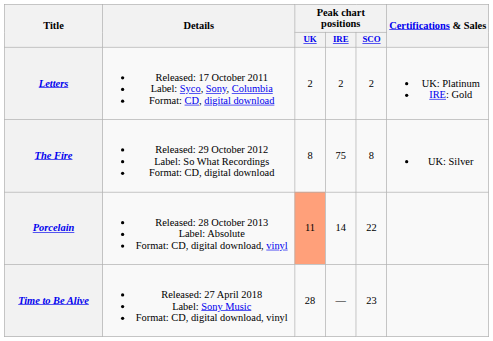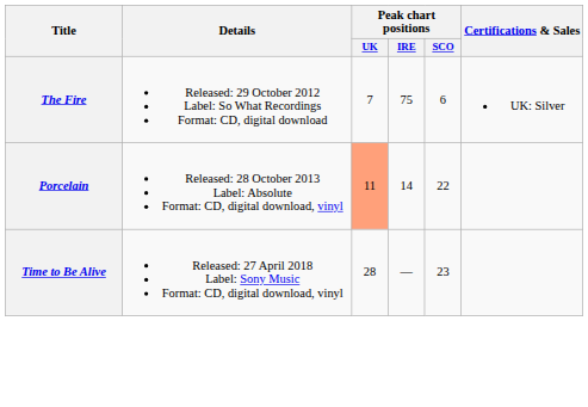 <table class="wikitable plainrowheaders" style="text-align:center;">
 <tr>
 <th scope="col" rowspan="2" style="width:9em;">Title</th>
 <th scope="col" rowspan="2" style="width:18em;">Details</th>
 <th scope="col" colspan="3">Peak chart positions</th>
 <th scope="col" rowspan="2"><a href='#'>Certifications</a> & Sales</th>
 </tr>
 <tr>
 <th scope="col" style="width:3em;font-size:85%;"><a href='#'>UK</a><br></th>
 <th scope="col" style="width:3em;font-size:85%;"><a href='#'>IRE</a><br></th>
 <th scope="col" style="width:3em;font-size:85%;"><a href='#'>SCO</a><br></th>
 </tr>
 <tr>
-<th scope="row"><em><a href='#'>Letters</a></em></th>
-<td><br><ul><li>Released: 17 October 2011</li><li>Label: <a href='#'>Syco</a>, <a href='#'>Sony</a>, <a href='#'>Columbia</a></li><li>Format: <a href='#'>CD</a>, <a href='#'>digital download</a></li></ul></td>
-<td>2</td>
-<td>2</td>
-<td>2</td>
-<td><br><ul><li>UK: Platinum</li><li><a href='#'>IRE</a>: Gold</li></ul></td>
-</tr>
-<tr>
 <th scope="row"><em><a href='#'>The Fire</a></em></th>
 <td><br><ul><li>Released: 29 October 2012</li><li>Label: So What Recordings</li><li>Format: CD, digital download</li></ul></td>
-<td>8</td>
+<td>7</td>
 <td>75</td>
-<td>8</td>
+<td>6</td>
 <td><br><ul><li>UK: Silver</li></ul></td>
 </tr>
 <tr>
 <th scope="row"><em><a href='#'>Porcelain</a></em></th>
 <td><br><ul><li>Released: 28 October 2013</li><li>Label: Absolute</li><li>Format: CD, digital download, <a href='#'>vinyl</a></li></ul></td>
 <td style="background: lightsalmon;">11</td>
 <td>14</td>
 <td>22</td>
 <td></td>
 </tr>
 <tr>
 <th scope="row"><em><a href='#'>Time to Be Alive</a></em></th>
 <td><br><ul><li>Released: 27 April 2018</li><li>Label: <a href='#'>Sony Music</a></li><li>Format: CD, digital download, vinyl</li></ul></td>
 <td>28</td>
 <td>—</td>
 <td>23</td>
 <td></td>
 </tr>
 </table>
